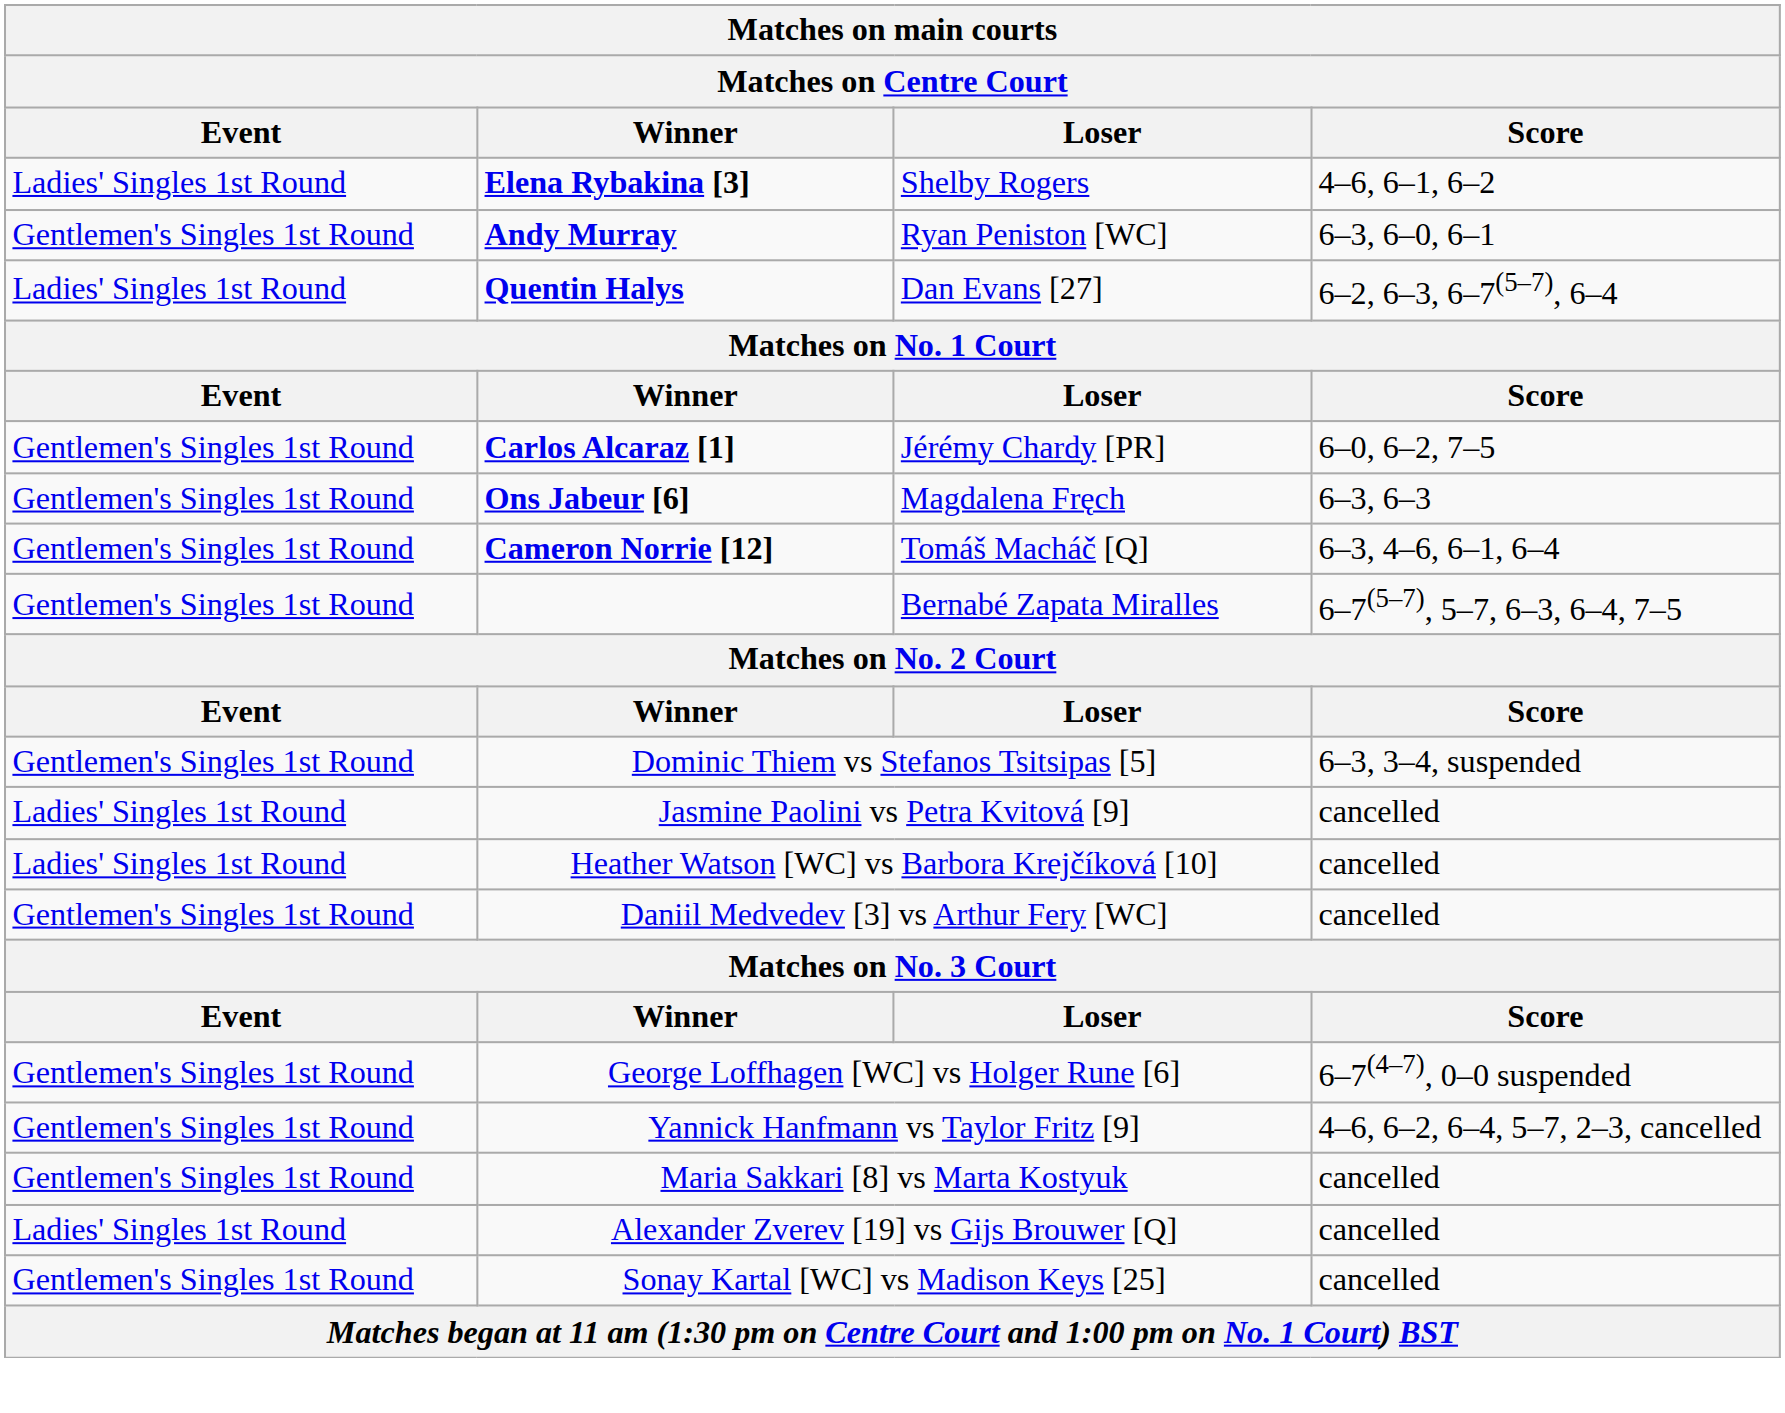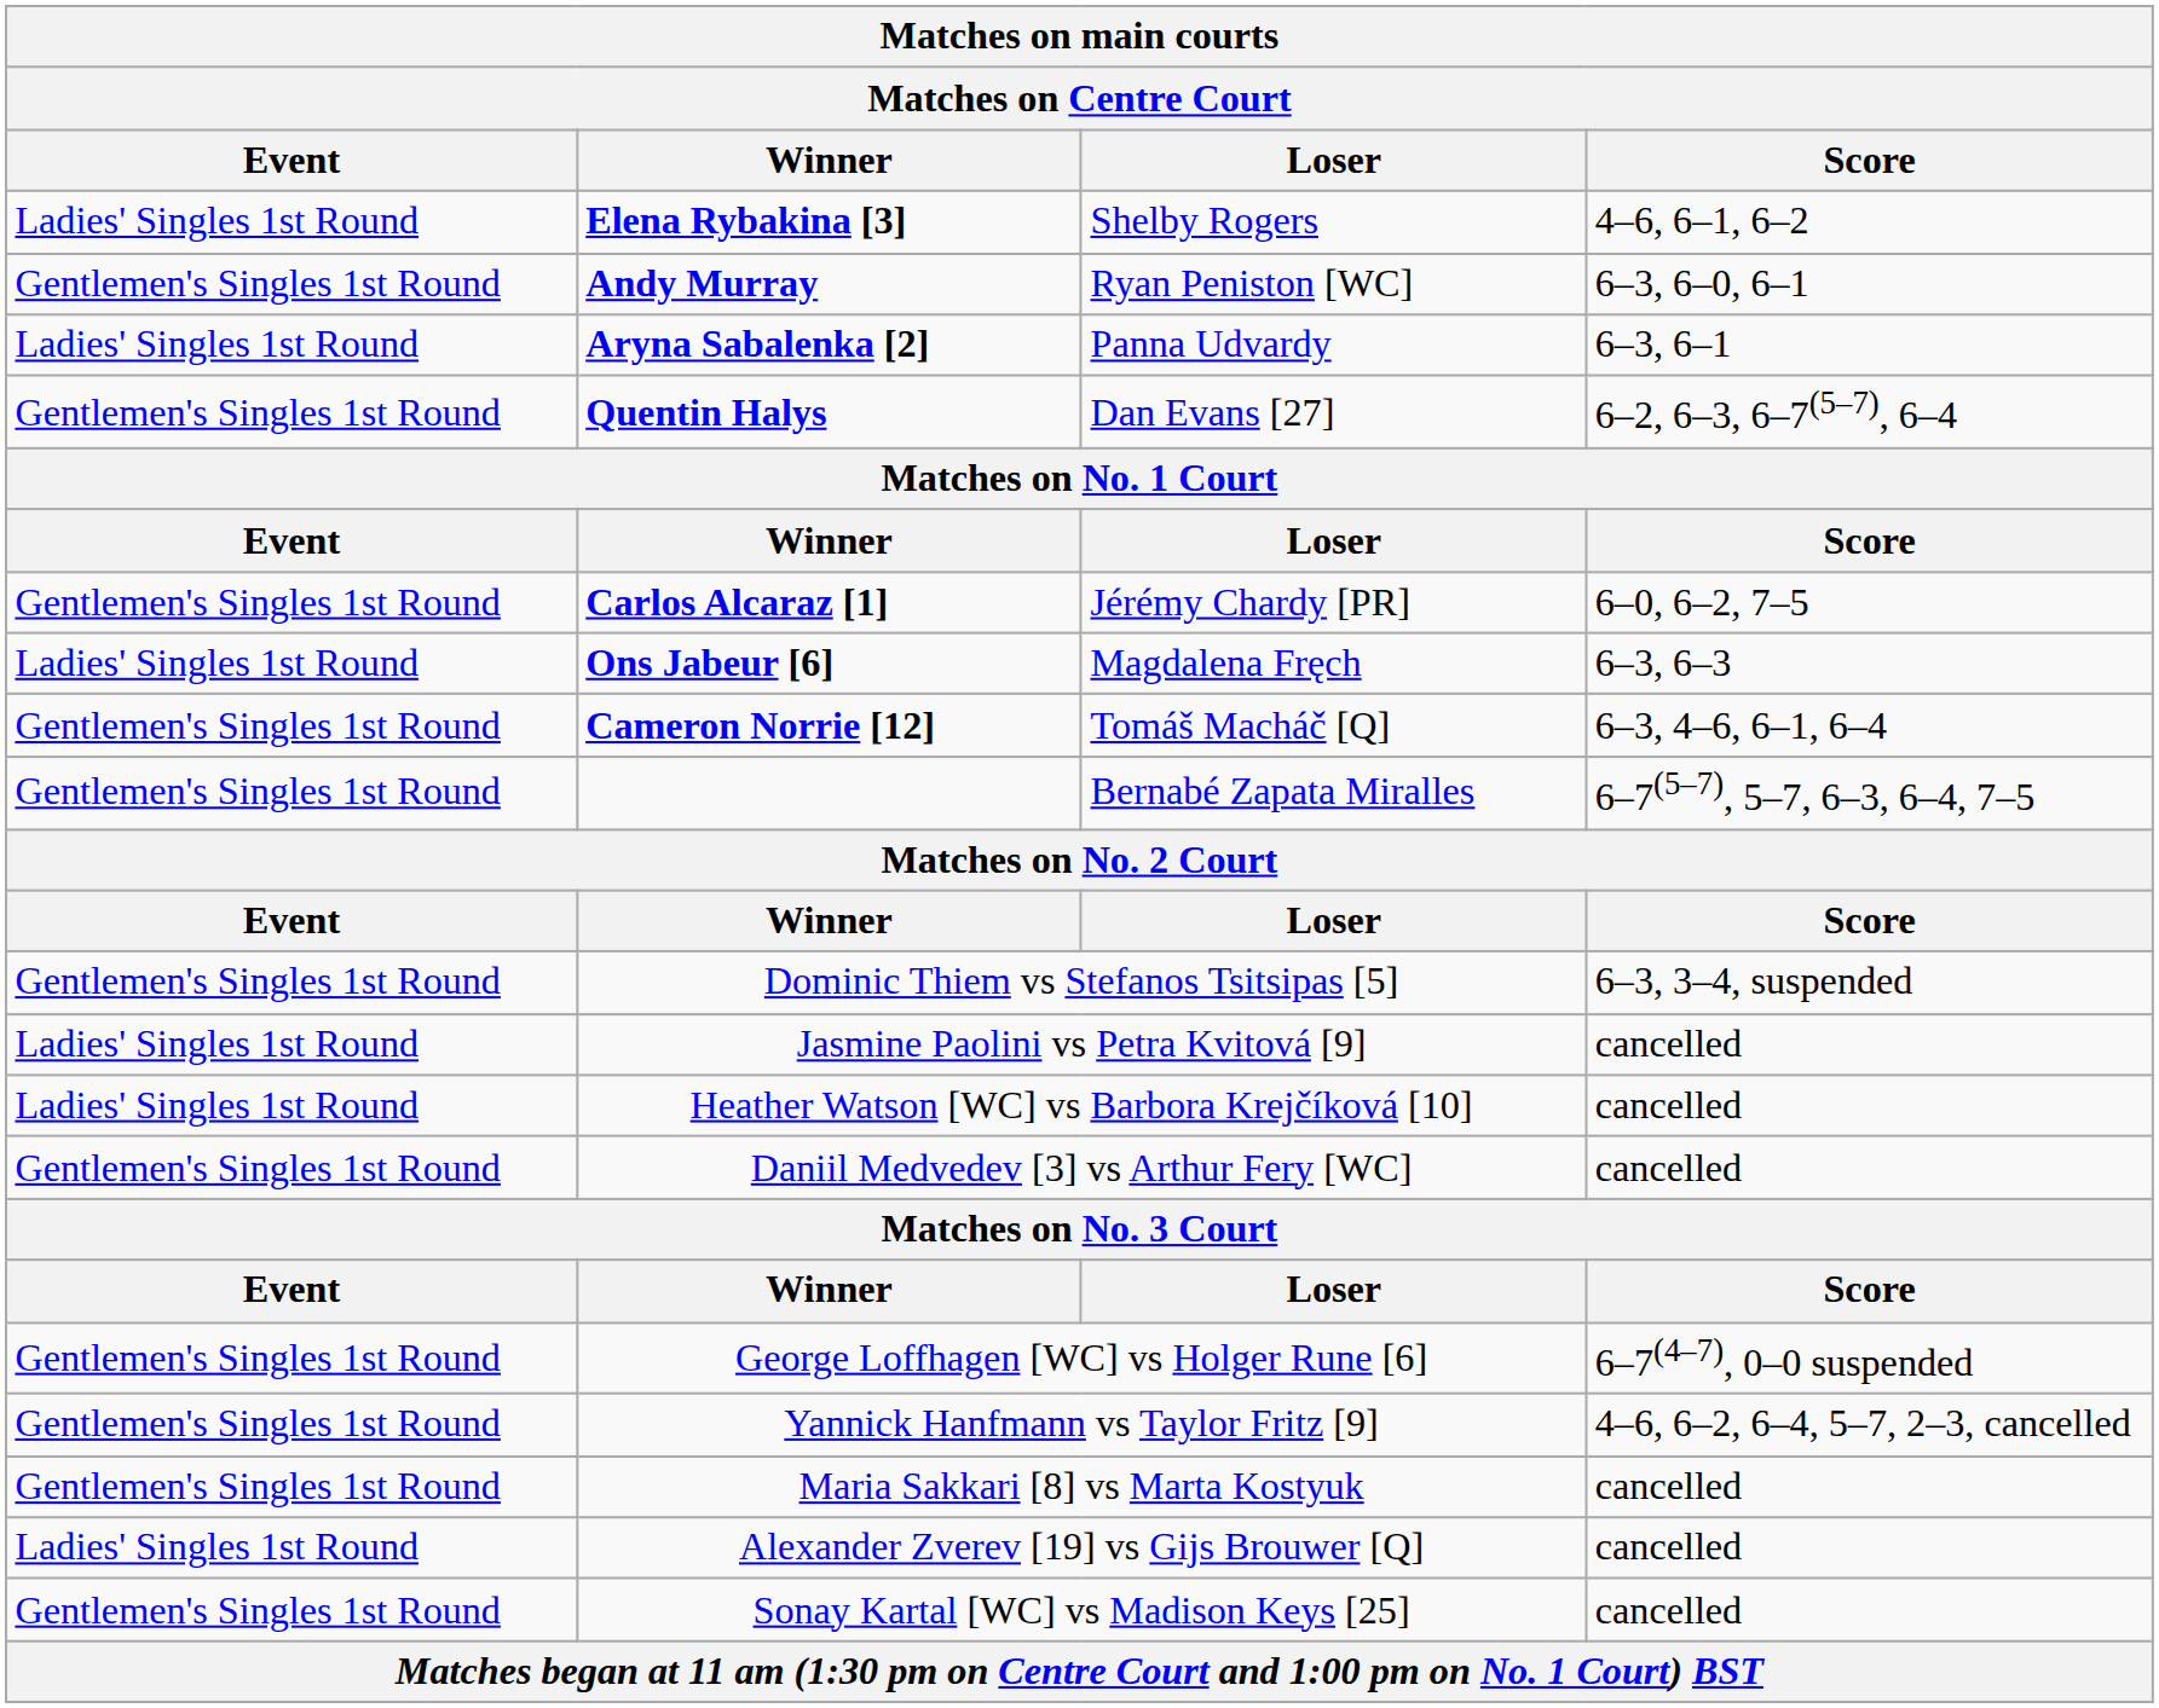 <table class="wikitable collapsible uncollapsed" style="margin:auto;">
 <tr>
 <th colspan="4" style="white-space:nowrap;">Matches on main courts</th>
 </tr>
 <tr>
 <th colspan="4">Matches on <a href='#'>Centre Court</a></th>
 </tr>
 <tr>
 <th width="250">Event</th>
 <th width="220">Winner</th>
 <th width="220">Loser</th>
 <th width="250">Score</th>
 </tr>
 <tr>
 <td><a href='#'>Ladies' Singles 1st Round</a></td>
 <td><strong> <a href='#'>Elena Rybakina</a> [3]</strong></td>
 <td> <a href='#'>Shelby Rogers</a></td>
 <td>4–6, 6–1, 6–2</td>
 </tr>
 <tr>
 <td><a href='#'>Gentlemen's Singles 1st Round</a></td>
 <td><strong> <a href='#'>Andy Murray</a></strong></td>
 <td> <a href='#'>Ryan Peniston</a> [WC]</td>
 <td>6–3, 6–0, 6–1</td>
 </tr>
 <tr>
 <td><a href='#'>Ladies' Singles 1st Round</a></td>
+<td><strong> <a href='#'>Aryna Sabalenka</a> [2]</strong></td>
+<td> <a href='#'>Panna Udvardy</a></td>
+<td>6–3, 6–1</td>
+</tr>
+<tr>
+<td><a href='#'>Gentlemen's Singles 1st Round</a></td>
 <td><strong> <a href='#'>Quentin Halys</a></strong></td>
 <td> <a href='#'>Dan Evans</a> [27]</td>
 <td>6–2, 6–3, 6–7<sup>(5–7)</sup>, 6–4</td>
 </tr>
 <tr>
 <th colspan="4">Matches on <a href='#'>No. 1 Court</a></th>
 </tr>
 <tr>
 <th width="220">Event</th>
 <th width="220">Winner</th>
 <th width="220">Loser</th>
 <th width="250">Score</th>
 </tr>
 <tr>
 <td><a href='#'>Gentlemen's Singles 1st Round</a></td>
 <td><strong> <a href='#'>Carlos Alcaraz</a> [1]</strong></td>
 <td> <a href='#'>Jérémy Chardy</a> [PR]</td>
 <td>6–0, 6–2, 7–5</td>
 </tr>
 <tr>
-<td><a href='#'>Gentlemen's Singles 1st Round</a></td>
+<td><a href='#'>Ladies' Singles 1st Round</a></td>
 <td><strong> <a href='#'>Ons Jabeur</a> [6]</strong></td>
 <td> <a href='#'>Magdalena Fręch</a></td>
 <td>6–3, 6–3</td>
 </tr>
 <tr>
 <td><a href='#'>Gentlemen's Singles 1st Round</a></td>
 <td><strong> <a href='#'>Cameron Norrie</a> [12]</strong></td>
 <td> <a href='#'>Tomáš Macháč</a> [Q]</td>
 <td>6–3, 4–6, 6–1, 6–4</td>
 </tr>
 <tr>
 <td><a href='#'>Gentlemen's Singles 1st Round</a></td>
 <td></td>
 <td> <a href='#'>Bernabé Zapata Miralles</a></td>
 <td>6–7<sup>(5–7)</sup>, 5–7, 6–3, 6–4, 7–5</td>
 </tr>
 <tr>
 <th colspan="4">Matches on <a href='#'>No. 2 Court</a></th>
 </tr>
 <tr>
 <th width="250">Event</th>
 <th width="220">Winner</th>
 <th width="220">Loser</th>
 <th width="220">Score</th>
 </tr>
 <tr>
 <td><a href='#'>Gentlemen's Singles 1st Round</a></td>
 <td colspan="2" align="center"> <a href='#'>Dominic Thiem</a> vs  <a href='#'>Stefanos Tsitsipas</a> [5]</td>
 <td>6–3, 3–4, suspended</td>
 </tr>
 <tr>
 <td><a href='#'>Ladies' Singles 1st Round</a></td>
 <td colspan="2" align="center"> <a href='#'>Jasmine Paolini</a> vs  <a href='#'>Petra Kvitová</a> [9]</td>
 <td>cancelled</td>
 </tr>
 <tr>
 <td><a href='#'>Ladies' Singles 1st Round</a></td>
 <td colspan="2" align="center"> <a href='#'>Heather Watson</a> [WC] vs  <a href='#'>Barbora Krejčíková</a> [10]</td>
 <td>cancelled</td>
 </tr>
 <tr>
 <td><a href='#'>Gentlemen's Singles 1st Round</a></td>
 <td colspan="2" align="center"> <a href='#'>Daniil Medvedev</a> [3] vs  <a href='#'>Arthur Fery</a> [WC]</td>
 <td>cancelled</td>
 </tr>
 <tr>
 <th colspan="4">Matches on <a href='#'>No. 3 Court</a></th>
 </tr>
 <tr>
 <th width="250">Event</th>
 <th width="220">Winner</th>
 <th width="220">Loser</th>
 <th width="220">Score</th>
 </tr>
 <tr>
 <td><a href='#'>Gentlemen's Singles 1st Round</a></td>
 <td colspan="2" align="center"> <a href='#'>George Loffhagen</a> [WC] vs  <a href='#'>Holger Rune</a> [6]</td>
 <td>6–7<sup>(4–7)</sup>, 0–0 suspended</td>
 </tr>
 <tr>
 <td><a href='#'>Gentlemen's Singles 1st Round</a></td>
 <td colspan="2" align="center"> <a href='#'>Yannick Hanfmann</a> vs  <a href='#'>Taylor Fritz</a> [9]</td>
 <td>4–6, 6–2, 6–4, 5–7, 2–3, cancelled</td>
 </tr>
 <tr>
 <td><a href='#'>Gentlemen's Singles 1st Round</a></td>
 <td colspan="2" align="center"> <a href='#'>Maria Sakkari</a> [8] vs  <a href='#'>Marta Kostyuk</a></td>
 <td>cancelled</td>
 </tr>
 <tr>
 <td><a href='#'>Ladies' Singles 1st Round</a></td>
 <td colspan="2" align="center"> <a href='#'>Alexander Zverev</a> [19] vs  <a href='#'>Gijs Brouwer</a> [Q]</td>
 <td>cancelled</td>
 </tr>
 <tr>
 <td><a href='#'>Gentlemen's Singles 1st Round</a></td>
 <td colspan="2" align="center"> <a href='#'>Sonay Kartal</a> [WC] vs  <a href='#'>Madison Keys</a> [25]</td>
 <td>cancelled</td>
 </tr>
 <tr>
 <th colspan=4><em>Matches began at 11 am (1:30 pm on <a href='#'>Centre Court</a> and 1:00 pm on <a href='#'>No. 1 Court</a>) <a href='#'>BST</a></em></th>
 </tr>
 </table>
